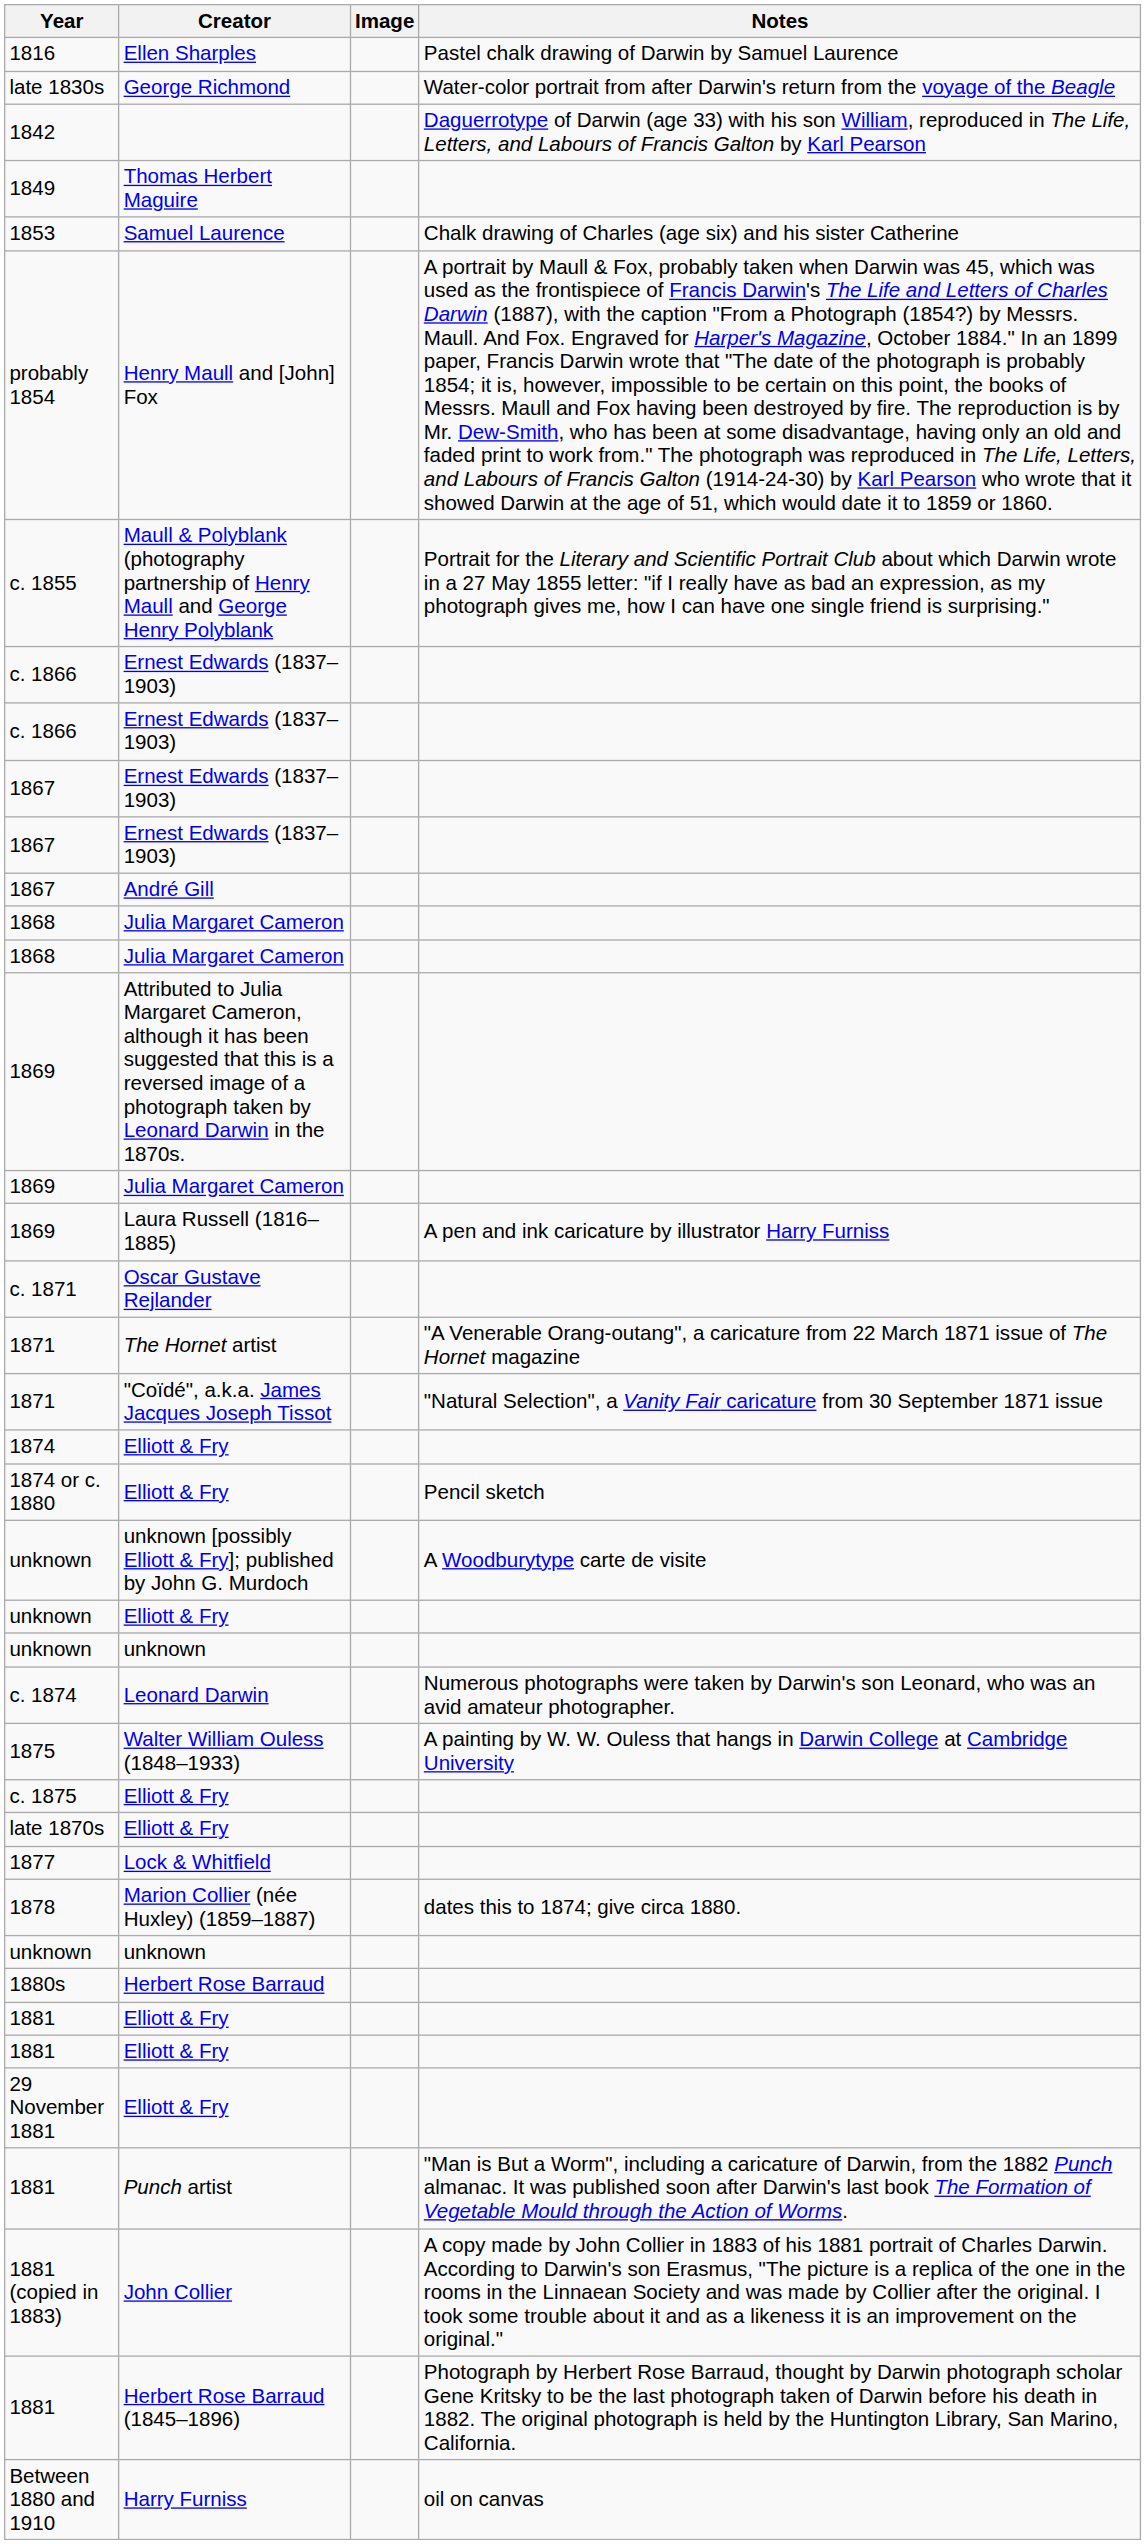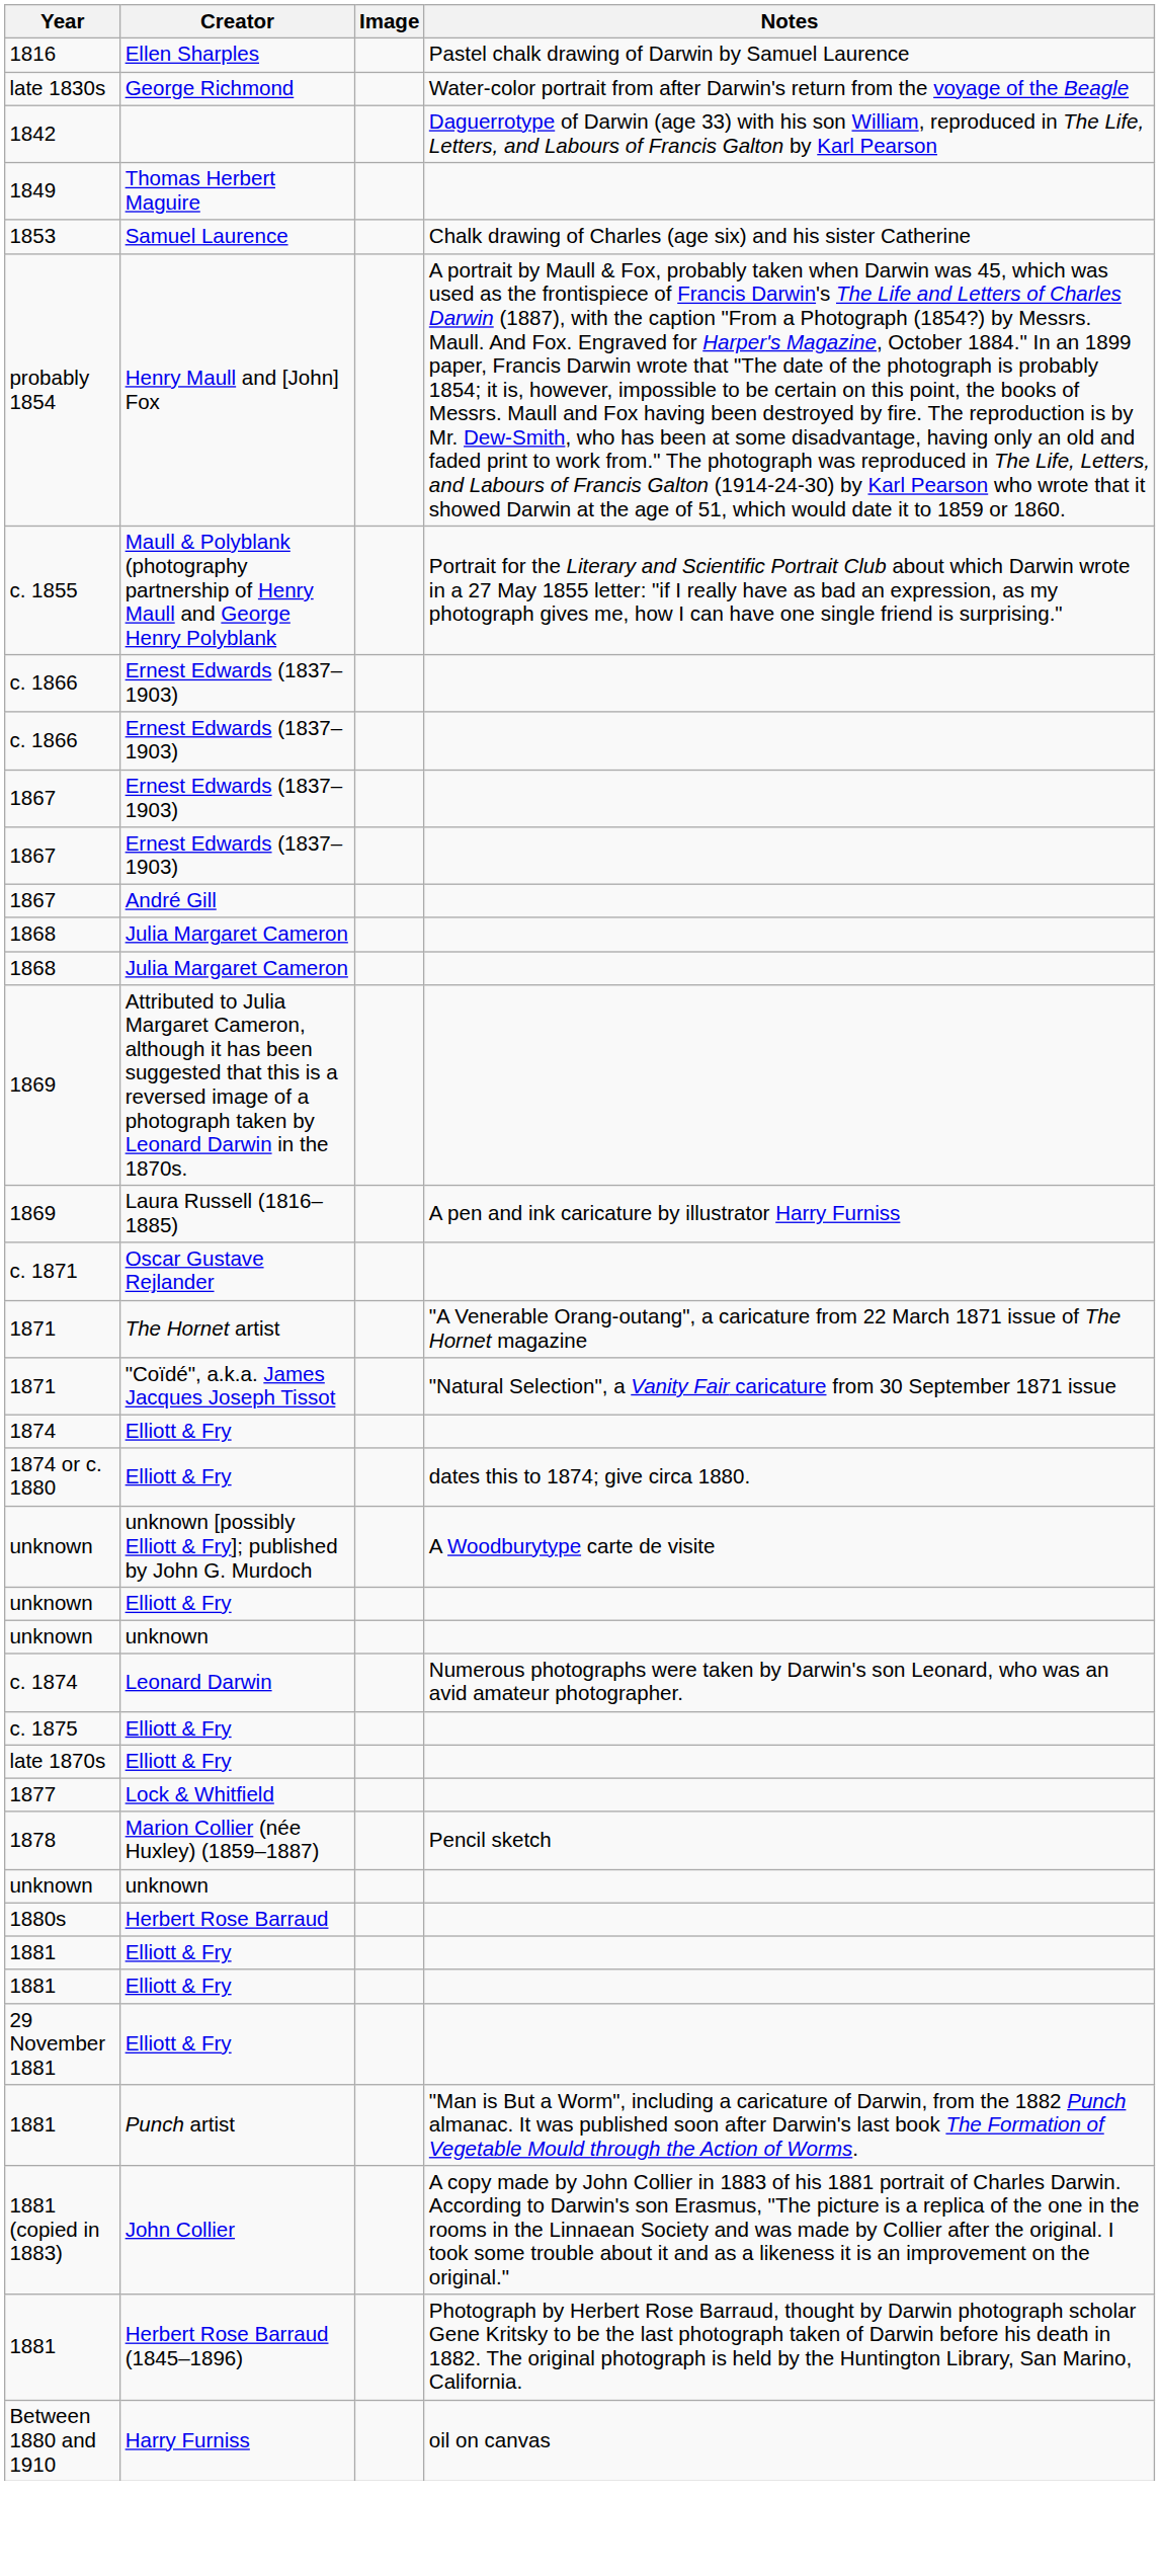 <table class="wikitable" style="font-size:98%;">
 <tr>
 <th>Year</th>
 <th>Creator</th>
 <th>Image</th>
 <th>Notes</th>
 </tr>
 <tr>
 <td>1816</td>
 <td><a href='#'>Ellen Sharples</a></td>
 <td></td>
 <td>Pastel chalk drawing of Darwin by Samuel Laurence</td>
 </tr>
 <tr>
 <td>late 1830s</td>
 <td><a href='#'>George Richmond</a></td>
 <td></td>
 <td>Water-color portrait from after Darwin's return from the <a href='#'>voyage of the <em>Beagle</em></a></td>
 </tr>
 <tr>
 <td>1842</td>
 <td></td>
 <td></td>
 <td><a href='#'>Daguerrotype</a> of Darwin (age 33) with his son <a href='#'>William</a>, reproduced in <em>The Life, Letters, and Labours of Francis Galton</em> by <a href='#'>Karl Pearson</a></td>
 </tr>
 <tr>
 <td>1849</td>
 <td><a href='#'>Thomas Herbert Maguire</a></td>
 <td></td>
 <td></td>
 </tr>
 <tr>
 <td>1853</td>
 <td><a href='#'>Samuel Laurence</a></td>
 <td></td>
 <td>Chalk drawing of Charles (age six) and his sister Catherine</td>
 </tr>
 <tr>
 <td>probably 1854</td>
 <td><a href='#'>Henry Maull</a> and [John] Fox</td>
 <td></td>
 <td>A portrait by Maull & Fox, probably taken when Darwin was 45, which was used as the frontispiece of <a href='#'>Francis Darwin</a>'s <em><a href='#'>The Life and Letters of Charles Darwin</a></em> (1887), with the caption "From a Photograph (1854?) by Messrs. Maull. And Fox. Engraved for <em><a href='#'>Harper's Magazine</a></em>, October 1884."  In an 1899 paper, Francis Darwin wrote that "The date of the photograph is probably 1854; it is, however, impossible to be certain on this point, the books of Messrs. Maull and Fox having been destroyed by fire. The reproduction is by Mr. <a href='#'>Dew-Smith</a>, who has been at some disadvantage, having only an old and faded print to work from." The photograph was  reproduced in <em>The Life, Letters, and Labours of Francis Galton</em> (1914-24-30) by <a href='#'>Karl Pearson</a> who wrote that it showed Darwin at the age of 51, which would date it to 1859 or 1860.</td>
 </tr>
 <tr>
 <td>c. 1855</td>
 <td><a href='#'>Maull & Polyblank</a> (photography partnership of <a href='#'>Henry Maull</a> and <a href='#'>George Henry Polyblank</a></td>
 <td></td>
 <td>Portrait for the <em>Literary and Scientific Portrait Club</em> about which Darwin wrote in a 27 May 1855 letter: "if I really have as bad an expression, as my photograph gives me, how I can have one single friend is surprising."</td>
 </tr>
 <tr>
 <td>c. 1866</td>
 <td><a href='#'>Ernest Edwards</a> (1837–1903)</td>
 <td></td>
 <td></td>
 </tr>
 <tr>
 <td>c. 1866</td>
 <td><a href='#'>Ernest Edwards</a> (1837–1903)</td>
 <td></td>
 <td></td>
 </tr>
 <tr>
 <td>1867</td>
 <td><a href='#'>Ernest Edwards</a> (1837–1903)</td>
 <td></td>
 <td></td>
 </tr>
 <tr>
 <td>1867</td>
 <td><a href='#'>Ernest Edwards</a> (1837–1903)</td>
 <td></td>
 <td></td>
 </tr>
 <tr>
 <td>1867</td>
 <td><a href='#'>André Gill</a></td>
 <td></td>
 <td></td>
 </tr>
 <tr>
 <td>1868</td>
 <td><a href='#'>Julia Margaret Cameron</a></td>
 <td></td>
 <td></td>
 </tr>
 <tr>
 <td>1868</td>
 <td><a href='#'>Julia Margaret Cameron</a></td>
 <td></td>
 <td></td>
 </tr>
 <tr>
 <td>1869</td>
 <td>Attributed to Julia Margaret Cameron, although it has been suggested that this is a reversed image of a photograph taken by <a href='#'>Leonard Darwin</a> in the 1870s.</td>
 <td></td>
 <td></td>
 </tr>
 <tr>
 <td>1869</td>
-<td><a href='#'>Julia Margaret Cameron</a></td>
-<td></td>
-<td></td>
-</tr>
-<tr>
-<td>1869</td>
 <td>Laura Russell (1816–1885)</td>
 <td></td>
 <td>A pen and ink caricature by illustrator <a href='#'>Harry Furniss</a></td>
 </tr>
 <tr>
 <td>c. 1871</td>
 <td><a href='#'>Oscar Gustave Rejlander</a></td>
 <td></td>
 <td></td>
 </tr>
 <tr>
 <td>1871</td>
 <td><em>The Hornet</em> artist</td>
 <td></td>
 <td>"A Venerable Orang-outang", a caricature from 22 March 1871 issue of <em>The Hornet</em> magazine</td>
 </tr>
 <tr>
 <td>1871</td>
 <td>"Coïdé", a.k.a. <a href='#'>James Jacques Joseph Tissot</a></td>
 <td></td>
 <td>"Natural Selection", a <a href='#'><em>Vanity Fair</em> caricature</a> from 30 September 1871 issue</td>
 </tr>
 <tr>
 <td>1874</td>
 <td><a href='#'>Elliott & Fry</a></td>
 <td></td>
 <td></td>
 </tr>
 <tr>
 <td>1874 or c. 1880</td>
 <td><a href='#'>Elliott & Fry</a></td>
 <td></td>
-<td>Pencil sketch</td>
+<td> dates this to 1874;  give circa 1880.</td>
 </tr>
 <tr>
 <td>unknown</td>
 <td>unknown [possibly <a href='#'>Elliott & Fry</a>]; published by John G. Murdoch</td>
 <td></td>
 <td>A <a href='#'>Woodburytype</a> carte de visite</td>
 </tr>
 <tr>
 <td>unknown</td>
 <td><a href='#'>Elliott & Fry</a></td>
 <td></td>
 <td></td>
 </tr>
 <tr>
 <td>unknown</td>
 <td>unknown</td>
 <td></td>
 <td></td>
 </tr>
 <tr>
 <td>c. 1874</td>
 <td><a href='#'>Leonard Darwin</a></td>
 <td></td>
 <td>Numerous photographs were taken by Darwin's son Leonard, who was an avid amateur photographer.</td>
 </tr>
 <tr>
-<td>1875</td>
-<td><a href='#'>Walter William Ouless</a> (1848–1933)</td>
-<td></td>
-<td>A painting by W. W. Ouless that hangs in <a href='#'>Darwin College</a> at <a href='#'>Cambridge University</a></td>
-</tr>
-<tr>
 <td>c. 1875</td>
 <td><a href='#'>Elliott & Fry</a></td>
 <td></td>
 <td></td>
 </tr>
 <tr>
 <td>late 1870s</td>
 <td><a href='#'>Elliott & Fry</a></td>
 <td></td>
 <td></td>
 </tr>
 <tr>
 <td>1877</td>
 <td><a href='#'>Lock & Whitfield</a></td>
 <td></td>
 <td></td>
 </tr>
 <tr>
 <td>1878</td>
 <td><a href='#'>Marion Collier</a> (née Huxley) (1859–1887)</td>
 <td></td>
-<td> dates this to 1874;  give circa 1880.</td>
+<td>Pencil sketch</td>
 </tr>
 <tr>
 <td>unknown</td>
 <td>unknown</td>
 <td></td>
 <td></td>
 </tr>
 <tr>
 <td>1880s</td>
 <td><a href='#'>Herbert Rose Barraud</a></td>
 <td></td>
 <td></td>
 </tr>
 <tr>
 <td>1881</td>
 <td><a href='#'>Elliott & Fry</a></td>
 <td></td>
 <td></td>
 </tr>
 <tr>
 <td>1881</td>
 <td><a href='#'>Elliott & Fry</a></td>
 <td></td>
 <td></td>
 </tr>
 <tr>
 <td>29 November 1881</td>
 <td><a href='#'>Elliott & Fry</a></td>
 <td></td>
 <td></td>
 </tr>
 <tr>
 <td>1881</td>
 <td><em>Punch</em> artist</td>
 <td></td>
 <td>"Man is But a Worm", including a caricature of Darwin, from the 1882 <a href='#'><em>Punch</em></a> almanac.  It was published soon after Darwin's last book <em><a href='#'>The Formation of Vegetable Mould through the Action of Worms</a></em>.</td>
 </tr>
 <tr>
 <td>1881 (copied in 1883)</td>
 <td><a href='#'>John Collier</a></td>
 <td></td>
 <td>A copy made by John Collier in 1883 of his 1881 portrait of Charles Darwin.  According to Darwin's son Erasmus, "The picture is a replica of the one in the rooms in the Linnaean Society and was made by Collier after the original. I took some trouble about it and as a likeness it is an improvement on the original."</td>
 </tr>
 <tr>
 <td>1881</td>
 <td><a href='#'>Herbert Rose Barraud</a> (1845–1896)</td>
 <td></td>
 <td>Photograph by Herbert Rose Barraud, thought by Darwin photograph scholar Gene Kritsky to be the last photograph taken of Darwin before his death in 1882. The original photograph is held by the Huntington Library, San Marino, California.</td>
 </tr>
 <tr>
 <td>Between 1880 and 1910</td>
 <td><a href='#'>Harry Furniss</a></td>
 <td></td>
 <td>oil on canvas</td>
 </tr>
 </table>
